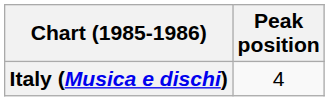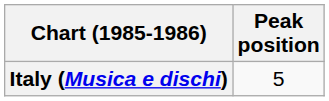 <table class="wikitable plainrowheaders" style="text-align:center">
 <tr>
 <th scope="col">Chart (1985-1986)</th>
 <th scope="col">Peak<br>position</th>
 </tr>
 <tr>
 <th scope="row">Italy (<em><a href='#'>Musica e dischi</a></em>)</th>
-<td>4</td>
+<td>5</td>
 </tr>
 </table>
